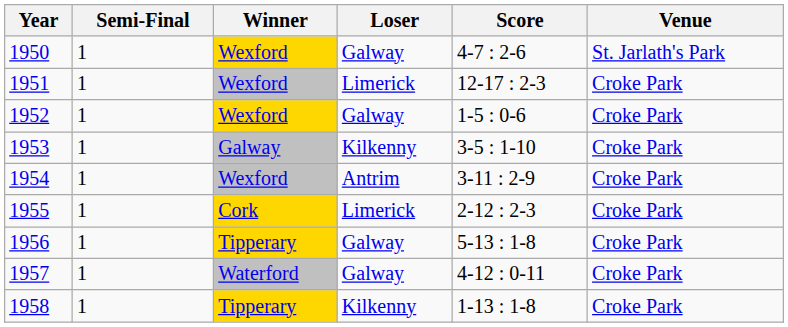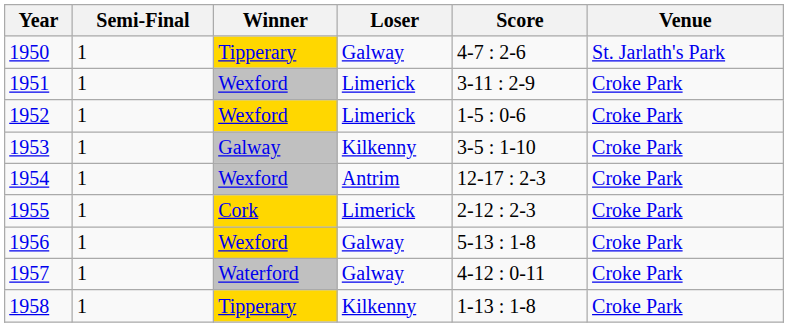 <table class="wikitable" width=100%>
 <tr>
 <th>Year</th>
 <th>Semi-Final</th>
 <th>Winner</th>
 <th>Loser</th>
 <th>Score</th>
 <th>Venue</th>
 </tr>
 <tr>
 <td rowspan=1><a href='#'>1950</a></td>
 <td>1</td>
-<td style="background-color:#FFD700"><a href='#'>Wexford</a></td>
+<td style="background-color:#FFD700"><a href='#'>Tipperary</a></td>
 <td><a href='#'>Galway</a></td>
 <td>4-7 : 2-6</td>
 <td><a href='#'>St. Jarlath's Park</a></td>
 </tr>
 <tr>
 <td rowspan=1><a href='#'>1951</a></td>
 <td>1</td>
 <td style="background-color:#C0C0C0"><a href='#'>Wexford</a></td>
 <td><a href='#'>Limerick</a></td>
-<td>12-17 : 2-3</td>
+<td>3-11 : 2-9</td>
 <td><a href='#'>Croke Park</a></td>
 </tr>
 <tr>
 <td rowspan=1><a href='#'>1952</a></td>
 <td>1</td>
 <td style="background-color:#FFD700"><a href='#'>Wexford</a></td>
-<td><a href='#'>Galway</a></td>
+<td><a href='#'>Limerick</a></td>
 <td>1-5 : 0-6</td>
 <td><a href='#'>Croke Park</a></td>
 </tr>
 <tr>
 <td rowspan=1><a href='#'>1953</a></td>
 <td>1</td>
 <td style="background-color:#C0C0C0"><a href='#'>Galway</a></td>
 <td><a href='#'>Kilkenny</a></td>
 <td>3-5 : 1-10</td>
 <td><a href='#'>Croke Park</a></td>
 </tr>
 <tr>
 <td rowspan=1><a href='#'>1954</a></td>
 <td>1</td>
 <td style="background-color:#C0C0C0"><a href='#'>Wexford</a></td>
 <td><a href='#'>Antrim</a></td>
-<td>3-11 : 2-9</td>
+<td>12-17 : 2-3</td>
 <td><a href='#'>Croke Park</a></td>
 </tr>
 <tr>
 <td rowspan=1><a href='#'>1955</a></td>
 <td>1</td>
 <td style="background-color:#FFD700"><a href='#'>Cork</a></td>
 <td><a href='#'>Limerick</a></td>
 <td>2-12 : 2-3</td>
 <td><a href='#'>Croke Park</a></td>
 </tr>
 <tr>
 <td rowspan=1><a href='#'>1956</a></td>
 <td>1</td>
-<td style="background-color:#FFD700"><a href='#'>Tipperary</a></td>
+<td style="background-color:#FFD700"><a href='#'>Wexford</a></td>
 <td><a href='#'>Galway</a></td>
 <td>5-13 : 1-8</td>
 <td><a href='#'>Croke Park</a></td>
 </tr>
 <tr>
 <td rowspan=1><a href='#'>1957</a></td>
 <td>1</td>
 <td style="background-color:#C0C0C0"><a href='#'>Waterford</a></td>
 <td><a href='#'>Galway</a></td>
 <td>4-12 : 0-11</td>
 <td><a href='#'>Croke Park</a></td>
 </tr>
 <tr>
 <td rowspan=1><a href='#'>1958</a></td>
 <td>1</td>
 <td style="background-color:#FFD700"><a href='#'>Tipperary</a></td>
 <td><a href='#'>Kilkenny</a></td>
 <td>1-13 : 1-8</td>
 <td><a href='#'>Croke Park</a></td>
 </tr>
 </table>
